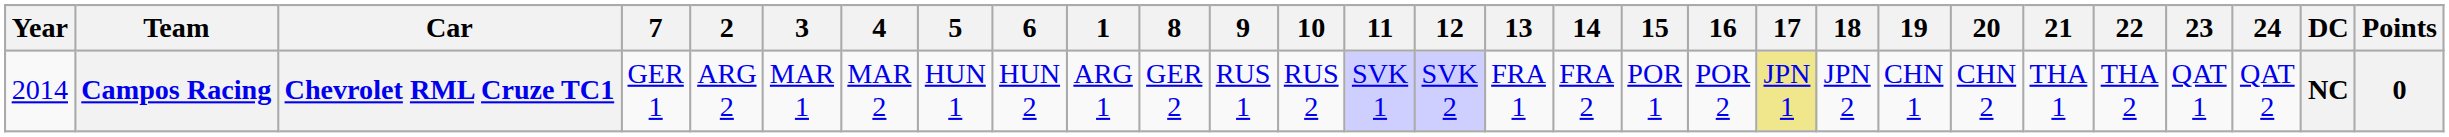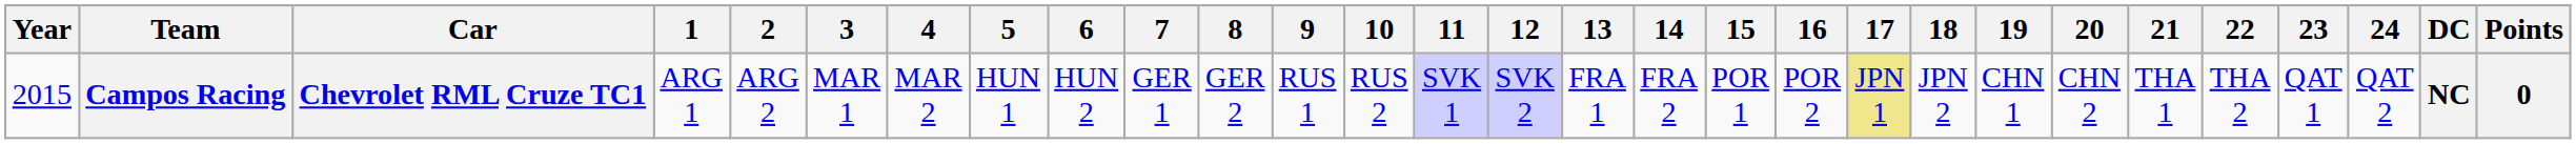 <table class="wikitable" style="text-align:center; font-size:85%">
 <tr>
 <th>Year</th>
 <th>Team</th>
 <th>Car</th>
-<th>7</th>
+<th>1</th>
 <th>2</th>
 <th>3</th>
 <th>4</th>
 <th>5</th>
 <th>6</th>
-<th>1</th>
+<th>7</th>
 <th>8</th>
 <th>9</th>
 <th>10</th>
 <th>11</th>
 <th>12</th>
 <th>13</th>
 <th>14</th>
 <th>15</th>
 <th>16</th>
 <th>17</th>
 <th>18</th>
 <th>19</th>
 <th>20</th>
 <th>21</th>
 <th>22</th>
 <th>23</th>
 <th>24</th>
 <th>DC</th>
 <th>Points</th>
 </tr>
 <tr>
-<td><a href='#'>2014</a></td>
+<td><a href='#'>2015</a></td>
 <th><a href='#'>Campos Racing</a></th>
 <th><a href='#'>Chevrolet</a> <a href='#'>RML</a> <a href='#'>Cruze TC1</a></th>
-<td><a href='#'>GER<br>1</a></td>
+<td><a href='#'>ARG<br>1</a></td>
 <td><a href='#'>ARG<br>2</a></td>
 <td><a href='#'>MAR<br>1</a></td>
 <td><a href='#'>MAR<br>2</a></td>
 <td><a href='#'>HUN<br>1</a></td>
 <td><a href='#'>HUN<br>2</a></td>
-<td><a href='#'>ARG<br>1</a></td>
+<td><a href='#'>GER<br>1</a></td>
 <td><a href='#'>GER<br>2</a></td>
 <td><a href='#'>RUS<br>1</a></td>
 <td><a href='#'>RUS<br>2</a></td>
 <td style="background:#CFCFFF;"><a href='#'>SVK<br>1</a><br></td>
 <td style="background:#CFCFFF;"><a href='#'>SVK<br>2</a><br></td>
 <td><a href='#'>FRA<br>1</a></td>
 <td><a href='#'>FRA<br>2</a></td>
 <td><a href='#'>POR<br>1</a></td>
 <td><a href='#'>POR<br>2</a></td>
 <td style="background: khaki;"><a href='#'>JPN<br>1</a></td>
 <td><a href='#'>JPN<br>2</a></td>
 <td><a href='#'>CHN<br>1</a></td>
 <td><a href='#'>CHN<br>2</a></td>
 <td><a href='#'>THA<br>1</a></td>
 <td><a href='#'>THA<br>2</a></td>
 <td><a href='#'>QAT<br>1</a></td>
 <td><a href='#'>QAT<br>2</a></td>
 <th>NC</th>
 <th>0</th>
 </tr>
 </table>
